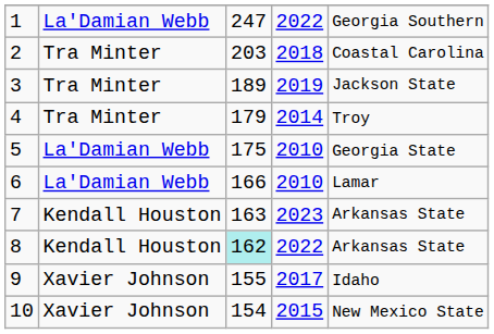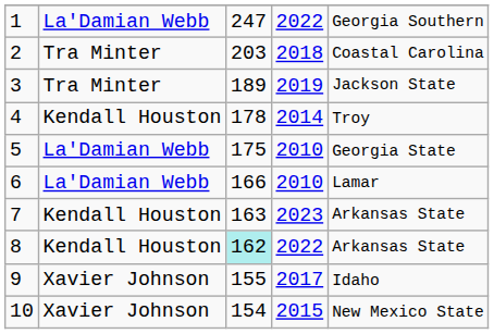 <table class="wikitable">
 <tr>
 </tr>
 <tr>
 <td>1</td>
 <td><a href='#'>La'Damian Webb</a></td>
 <td>247</td>
 <td><a href='#'>2022</a></td>
 <td style="font-size:80%;">Georgia Southern</td>
 </tr>
 <tr>
 <td>2</td>
 <td>Tra Minter</td>
 <td>203</td>
 <td><a href='#'>2018</a></td>
 <td style="font-size:80%;">Coastal Carolina</td>
 </tr>
 <tr>
 <td>3</td>
 <td>Tra Minter</td>
 <td>189</td>
 <td><a href='#'>2019</a></td>
 <td style="font-size:80%;">Jackson State</td>
 </tr>
 <tr>
 <td>4</td>
-<td>Tra Minter</td>
-<td>179</td>
+<td>Kendall Houston</td>
+<td>178</td>
 <td><a href='#'>2014</a></td>
 <td style="font-size:80%;">Troy</td>
 </tr>
 <tr>
 <td>5</td>
 <td><a href='#'>La'Damian Webb</a></td>
 <td>175</td>
 <td><a href='#'>2010</a></td>
 <td style="font-size:80%;">Georgia State</td>
 </tr>
 <tr>
 <td>6</td>
 <td><a href='#'>La'Damian Webb</a></td>
 <td>166</td>
 <td><a href='#'>2010</a></td>
 <td style="font-size:80%;">Lamar</td>
 </tr>
 <tr>
 <td>7</td>
 <td>Kendall Houston</td>
 <td>163</td>
 <td><a href='#'>2023</a></td>
 <td style="font-size:80%;">Arkansas State</td>
 </tr>
 <tr>
 <td>8</td>
 <td>Kendall Houston</td>
 <td style="background: paleturquoise;">162</td>
 <td><a href='#'>2022</a></td>
 <td style="font-size:80%;">Arkansas State</td>
 </tr>
 <tr>
 <td>9</td>
 <td>Xavier Johnson</td>
 <td>155</td>
 <td><a href='#'>2017</a></td>
 <td style="font-size:80%;">Idaho</td>
 </tr>
 <tr>
 <td>10</td>
 <td>Xavier Johnson</td>
 <td>154</td>
 <td><a href='#'>2015</a></td>
 <td style="font-size:80%;">New Mexico State</td>
 </tr>
 </table>
